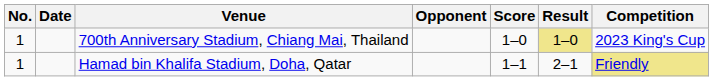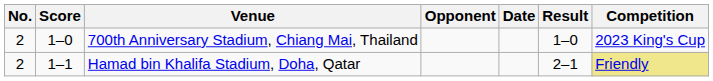 <table class="wikitable sortable">
 <tr>
 <th scope="col">No.</th>
-<th scope="col">Date</th>
+<th scope="col">Score</th>
 <th scope="col">Venue</th>
 <th scope="col">Opponent</th>
-<th scope="col">Score</th>
+<th scope="col">Date</th>
 <th scope="col">Result</th>
 <th scope="col">Competition</th>
 </tr>
 <tr>
-<td align="center">1</td>
-<td></td>
+<td align="center">2</td>
+<td align="center">1–0</td>
 <td><a href='#'>700th Anniversary Stadium</a>, <a href='#'>Chiang Mai</a>, Thailand</td>
 <td></td>
+<td></td>
 <td align="center">1–0</td>
-<td align="center" style="background: khaki;">1–0</td>
 <td><a href='#'>2023 King's Cup</a></td>
 </tr>
 <tr>
-<td align="center">1</td>
-<td></td>
+<td align="center">2</td>
+<td align="center">1–1</td>
 <td><a href='#'>Hamad bin Khalifa Stadium</a>, <a href='#'>Doha</a>, Qatar</td>
 <td></td>
-<td align="center">1–1</td>
+<td></td>
 <td align="center">2–1</td>
 <td style="background: khaki;"><a href='#'>Friendly</a></td>
 </tr>
 </table>
